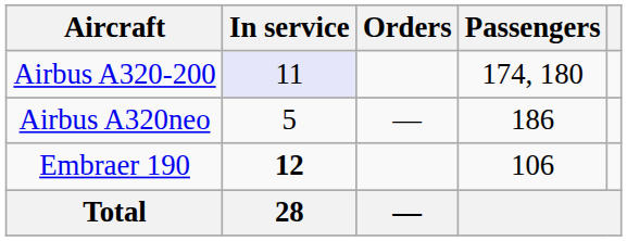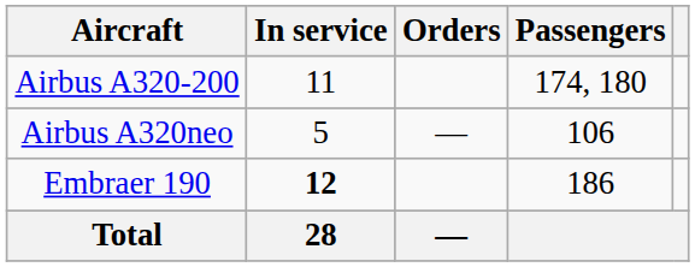 <table class="wikitable" style="text-align:center; margin:0.5em auto">
 <tr>
 <th>Aircraft</th>
 <th>In service</th>
 <th>Orders</th>
 <th>Passengers</th>
 <th></th>
 </tr>
 <tr>
 <td><a href='#'>Airbus A320-200</a></td>
-<td style="background: lavender;">11</td>
+<td>11</td>
 <td></td>
 <td>174, 180</td>
 <td></td>
 </tr>
 <tr>
 <td><a href='#'>Airbus A320neo</a></td>
 <td>5</td>
 <td>—</td>
-<td>186</td>
+<td>106</td>
 <td></td>
 </tr>
 <tr>
 <td><a href='#'>Embraer 190</a></td>
 <td><strong>12</strong></td>
 <td></td>
-<td>106</td>
+<td>186</td>
 <td></td>
 </tr>
 <tr>
 <th>Total</th>
 <th>28</th>
 <th>—</th>
 <th colspan=2></th>
 </tr>
 </table>
